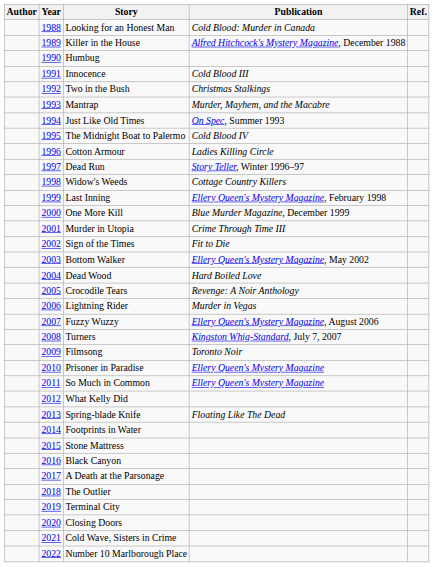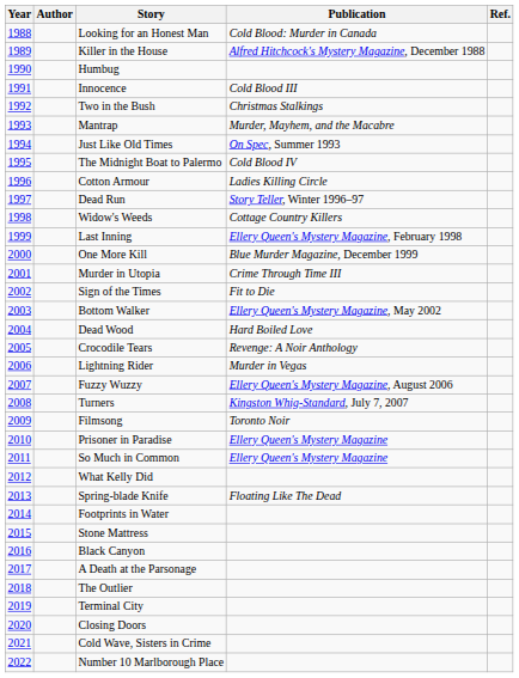 <table class="wikitable sortable mw-collapsible">
 <tr>
+<th>Year</th>
 <th>Author</th>
-<th>Year</th>
 <th>Story</th>
 <th>Publication</th>
 <th>Ref.</th>
 </tr>
 <tr>
+<td><a href='#'>1988</a></td>
 <td></td>
-<td><a href='#'>1988</a></td>
 <td>Looking for an Honest Man</td>
 <td><em>Cold Blood: Murder in Canada</em></td>
 <td></td>
 </tr>
 <tr>
+<td><a href='#'>1989</a></td>
 <td></td>
-<td><a href='#'>1989</a></td>
 <td>Killer in the House</td>
 <td><em><a href='#'>Alfred Hitchcock's Mystery Magazine</a>,</em> December 1988</td>
 <td></td>
 </tr>
 <tr>
+<td><a href='#'>1990</a></td>
 <td></td>
-<td><a href='#'>1990</a></td>
 <td>Humbug</td>
 <td></td>
 <td></td>
 </tr>
 <tr>
+<td><a href='#'>1991</a></td>
 <td></td>
-<td><a href='#'>1991</a></td>
 <td>Innocence</td>
 <td><em>Cold Blood III</em></td>
 <td></td>
 </tr>
 <tr>
+<td><a href='#'>1992</a></td>
 <td></td>
-<td><a href='#'>1992</a></td>
 <td>Two in the Bush</td>
 <td><em>Christmas Stalkings</em></td>
 <td></td>
 </tr>
 <tr>
+<td><a href='#'>1993</a></td>
 <td></td>
-<td><a href='#'>1993</a></td>
 <td>Mantrap</td>
 <td><em>Murder, Mayhem, and the Macabre</em></td>
 <td></td>
 </tr>
 <tr>
+<td><a href='#'>1994</a></td>
 <td></td>
-<td><a href='#'>1994</a></td>
 <td>Just Like Old Times</td>
 <td><em><a href='#'>On Spec</a>,</em> Summer 1993</td>
 <td></td>
 </tr>
 <tr>
+<td><a href='#'>1995</a></td>
 <td></td>
-<td><a href='#'>1995</a></td>
 <td>The Midnight Boat to Palermo</td>
 <td><em>Cold Blood IV</em></td>
 <td></td>
 </tr>
 <tr>
+<td><a href='#'>1996</a></td>
 <td></td>
-<td><a href='#'>1996</a></td>
 <td>Cotton Armour</td>
 <td><em>Ladies Killing Circle</em></td>
 <td></td>
 </tr>
 <tr>
+<td><a href='#'>1997</a></td>
 <td></td>
-<td><a href='#'>1997</a></td>
 <td>Dead Run</td>
 <td><em><a href='#'>Story Teller</a>,</em> Winter 1996–97</td>
 <td></td>
 </tr>
 <tr>
+<td><a href='#'>1998</a></td>
 <td></td>
-<td><a href='#'>1998</a></td>
 <td>Widow's Weeds</td>
 <td><em>Cottage Country Killers</em></td>
 <td></td>
 </tr>
 <tr>
+<td><a href='#'>1999</a></td>
 <td></td>
-<td><a href='#'>1999</a></td>
 <td>Last Inning</td>
 <td><em><a href='#'>Ellery Queen's Mystery Magazine</a></em>, February 1998</td>
 <td></td>
 </tr>
 <tr>
+<td><a href='#'>2000</a></td>
 <td></td>
-<td><a href='#'>2000</a></td>
 <td>One More Kill</td>
 <td><em>Blue Murder Magazine,</em> December 1999</td>
 <td></td>
 </tr>
 <tr>
+<td><a href='#'>2001</a></td>
 <td></td>
-<td><a href='#'>2001</a></td>
 <td>Murder in Utopia</td>
 <td><em>Crime Through Time III</em></td>
 <td></td>
 </tr>
 <tr>
+<td><a href='#'>2002</a></td>
 <td></td>
-<td><a href='#'>2002</a></td>
 <td>Sign of the Times</td>
 <td><em>Fit to Die</em></td>
 <td></td>
 </tr>
 <tr>
+<td><a href='#'>2003</a></td>
 <td></td>
-<td><a href='#'>2003</a></td>
 <td>Bottom Walker</td>
 <td><em><a href='#'>Ellery Queen's Mystery Magazine</a></em>, May 2002</td>
 <td></td>
 </tr>
 <tr>
+<td><a href='#'>2004</a></td>
 <td></td>
-<td><a href='#'>2004</a></td>
 <td>Dead Wood</td>
 <td><em>Hard Boiled Love</em></td>
 <td></td>
 </tr>
 <tr>
+<td><a href='#'>2005</a></td>
 <td></td>
-<td><a href='#'>2005</a></td>
 <td>Crocodile Tears</td>
 <td><em>Revenge: A Noir Anthology</em></td>
 <td></td>
 </tr>
 <tr>
+<td><a href='#'>2006</a></td>
 <td></td>
-<td><a href='#'>2006</a></td>
 <td>Lightning Rider</td>
 <td><em>Murder in Vegas</em></td>
 <td></td>
 </tr>
 <tr>
+<td><a href='#'>2007</a></td>
 <td></td>
-<td><a href='#'>2007</a></td>
 <td>Fuzzy Wuzzy</td>
 <td><em><a href='#'>Ellery Queen's Mystery Magazine</a></em>, August 2006</td>
 <td></td>
 </tr>
 <tr>
+<td><a href='#'>2008</a></td>
 <td></td>
-<td><a href='#'>2008</a></td>
 <td>Turners</td>
 <td><em><a href='#'>Kingston Whig-Standard</a></em>, July 7, 2007</td>
 <td></td>
 </tr>
 <tr>
+<td><a href='#'>2009</a></td>
 <td></td>
-<td><a href='#'>2009</a></td>
 <td>Filmsong</td>
 <td><em>Toronto Noir</em></td>
 <td></td>
 </tr>
 <tr>
+<td><a href='#'>2010</a></td>
 <td></td>
-<td><a href='#'>2010</a></td>
 <td>Prisoner in Paradise</td>
 <td><em><a href='#'>Ellery Queen's Mystery Magazine</a></em></td>
 <td></td>
 </tr>
 <tr>
+<td><a href='#'>2011</a></td>
 <td></td>
-<td><a href='#'>2011</a></td>
 <td>So Much in Common</td>
 <td><em><a href='#'>Ellery Queen's Mystery Magazine</a></em></td>
 <td></td>
 </tr>
 <tr>
+<td><a href='#'>2012</a></td>
 <td></td>
-<td><a href='#'>2012</a></td>
 <td>What Kelly Did</td>
 <td></td>
 <td></td>
 </tr>
 <tr>
+<td><a href='#'>2013</a></td>
 <td></td>
-<td><a href='#'>2013</a></td>
 <td>Spring-blade Knife</td>
 <td><em>Floating Like The Dead</em></td>
 <td></td>
 </tr>
 <tr>
+<td><a href='#'>2014</a></td>
 <td></td>
-<td><a href='#'>2014</a></td>
 <td>Footprints in Water</td>
 <td></td>
 <td></td>
 </tr>
 <tr>
+<td><a href='#'>2015</a></td>
 <td></td>
-<td><a href='#'>2015</a></td>
 <td>Stone Mattress</td>
 <td></td>
 <td></td>
 </tr>
 <tr>
+<td><a href='#'>2016</a></td>
 <td></td>
-<td><a href='#'>2016</a></td>
 <td>Black Canyon</td>
 <td></td>
 <td></td>
 </tr>
 <tr>
+<td><a href='#'>2017</a></td>
 <td></td>
-<td><a href='#'>2017</a></td>
 <td>A Death at the Parsonage</td>
 <td></td>
 <td></td>
 </tr>
 <tr>
+<td><a href='#'>2018</a></td>
 <td></td>
-<td><a href='#'>2018</a></td>
 <td>The Outlier</td>
 <td></td>
 <td></td>
 </tr>
 <tr>
+<td><a href='#'>2019</a></td>
 <td></td>
-<td><a href='#'>2019</a></td>
 <td>Terminal City</td>
 <td></td>
 <td></td>
 </tr>
 <tr>
+<td><a href='#'>2020</a></td>
 <td></td>
-<td><a href='#'>2020</a></td>
 <td>Closing Doors</td>
 <td></td>
 <td></td>
 </tr>
 <tr>
+<td><a href='#'>2021</a></td>
 <td></td>
-<td><a href='#'>2021</a></td>
 <td>Cold Wave, Sisters in Crime</td>
 <td></td>
 <td></td>
 </tr>
 <tr>
+<td><a href='#'>2022</a></td>
 <td></td>
-<td><a href='#'>2022</a></td>
 <td>Number 10 Marlborough Place</td>
 <td></td>
 <td></td>
 </tr>
 </table>
